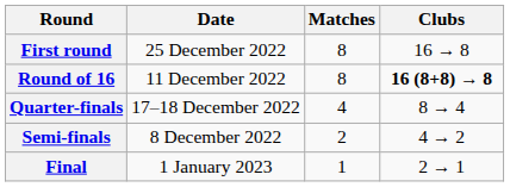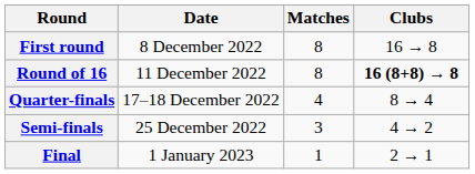 <table class="wikitable" style="text-align: center">
 <tr>
 <th>Round</th>
 <th>Date</th>
 <th>Matches</th>
 <th style="width:100px;">Clubs</th>
 </tr>
 <tr>
 <th><a href='#'>First round</a></th>
-<td>25 December 2022</td>
+<td>8 December 2022</td>
 <td>8</td>
 <td>16 → 8</td>
 </tr>
 <tr>
 <th><a href='#'>Round of 16</a></th>
 <td>11 December 2022</td>
 <td>8</td>
 <td><strong>16 (8+8) → 8</strong></td>
 </tr>
 <tr>
 <th><a href='#'>Quarter-finals</a></th>
 <td>17–18 December 2022</td>
 <td>4</td>
 <td>8 → 4</td>
 </tr>
 <tr>
 <th><a href='#'>Semi-finals</a></th>
-<td>8 December 2022</td>
-<td>2</td>
+<td>25 December 2022</td>
+<td>3</td>
 <td>4 → 2</td>
 </tr>
 <tr>
 <th><a href='#'>Final</a></th>
 <td>1 January 2023</td>
 <td>1</td>
 <td>2 → 1</td>
 </tr>
 </table>
